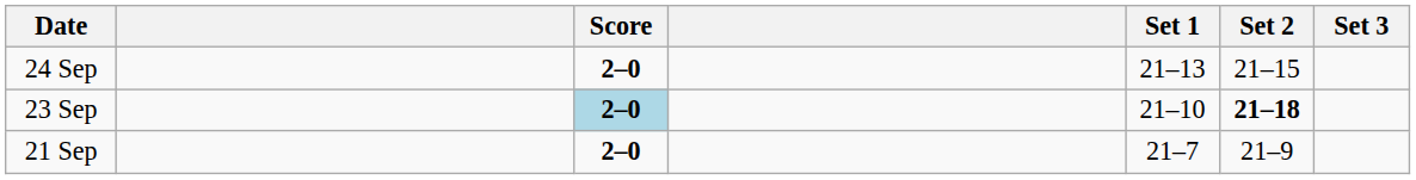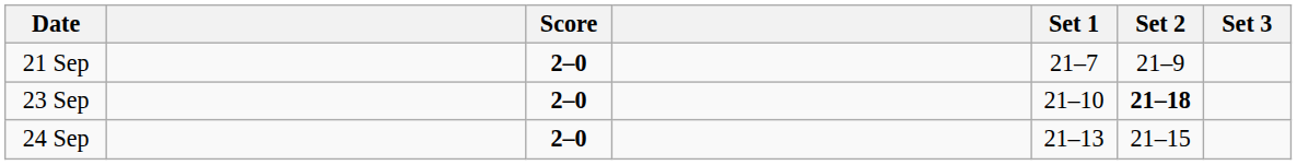 <table class="wikitable" style="text-align: center;">
 <tr>
 <th width="60">Date</th>
 <th align="right" width="270"></th>
 <th width="50">Score</th>
 <th align="left" width="270"></th>
 <th width="50">Set 1</th>
 <th width="50">Set 2</th>
 <th width="50">Set 3</th>
 </tr>
 <tr>
+<td>21 Sep</td>
+<td align=left><strong></strong></td>
+<td align=center><strong>2–0</strong></td>
+<td align=left></td>
+<td>21–7</td>
+<td>21–9</td>
+<td></td>
+</tr>
+<tr>
+<td>23 Sep</td>
+<td align=left><strong></strong></td>
+<td align=center><strong>2–0</strong></td>
+<td align=left></td>
+<td>21–10</td>
+<td><strong>21–18</strong></td>
+<td></td>
+</tr>
+<tr>
 <td>24 Sep</td>
 <td align=left><strong></strong></td>
 <td align=center><strong>2–0</strong></td>
 <td align=left></td>
 <td>21–13</td>
 <td>21–15</td>
 <td></td>
 </tr>
-<tr>
-<td>23 Sep</td>
-<td align=left><strong></strong></td>
-<td align=center style="background: lightblue;"><strong>2–0</strong></td>
-<td align=left></td>
-<td>21–10</td>
-<td><strong>21–18</strong></td>
-<td></td>
-</tr>
-<tr>
-<td>21 Sep</td>
-<td align=left><strong></strong></td>
-<td align=center><strong>2–0</strong></td>
-<td align=left></td>
-<td>21–7</td>
-<td>21–9</td>
-<td></td>
-</tr>
 </table>
